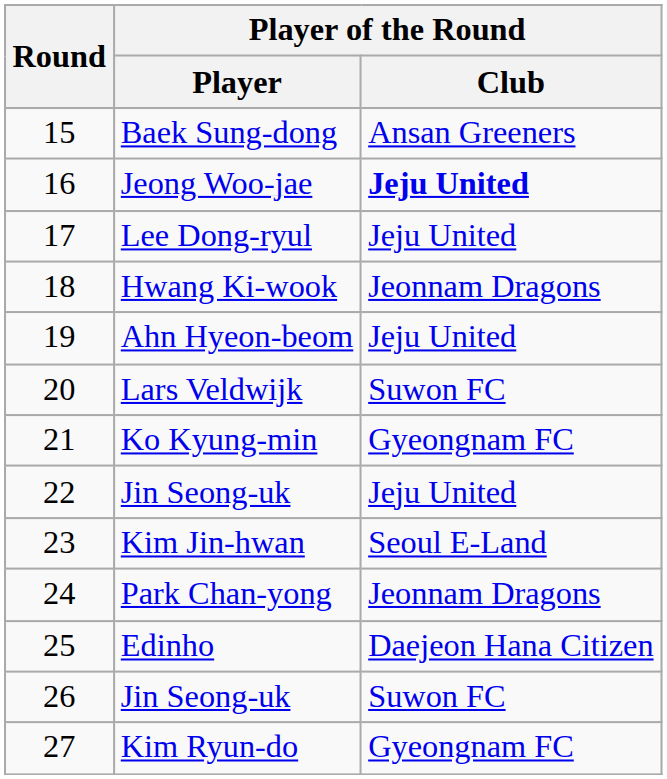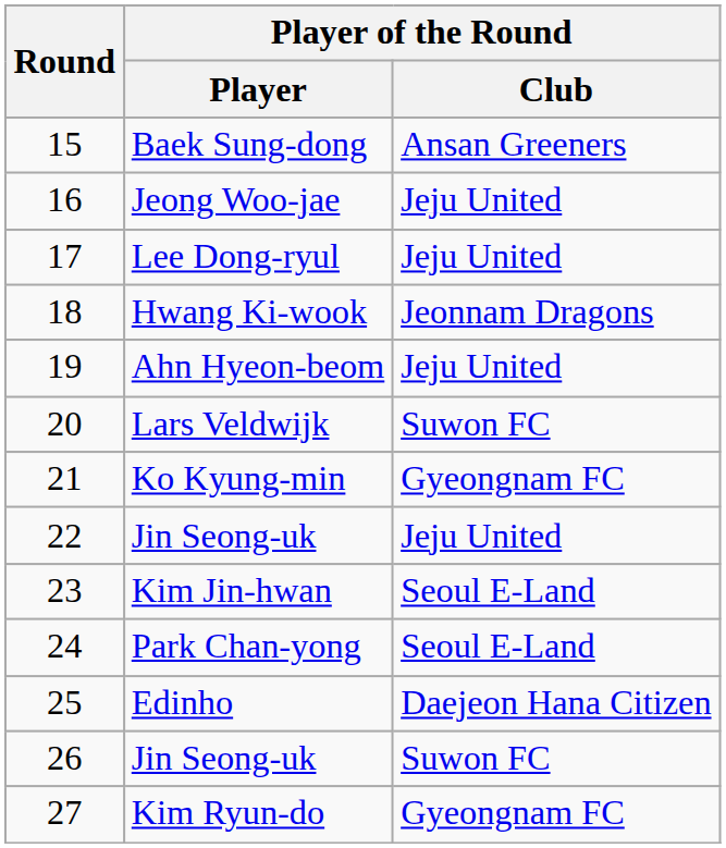 <table class="wikitable">
 <tr>
 <th rowspan="2">Round</th>
 <th colspan="2">Player of the Round</th>
 </tr>
 <tr>
 <th>Player</th>
 <th>Club</th>
 </tr>
 <tr>
 <td align=center>15</td>
 <td> <a href='#'>Baek Sung-dong</a></td>
 <td><a href='#'>Ansan Greeners</a></td>
 </tr>
 <tr>
 <td align=center>16</td>
 <td> <a href='#'>Jeong Woo-jae</a></td>
-<td><strong><a href='#'>Jeju United</a></strong></td>
+<td><a href='#'>Jeju United</a></td>
 </tr>
 <tr>
 <td align=center>17</td>
 <td> <a href='#'>Lee Dong-ryul</a></td>
 <td><a href='#'>Jeju United</a></td>
 </tr>
 <tr>
 <td align=center>18</td>
 <td> <a href='#'>Hwang Ki-wook</a></td>
 <td><a href='#'>Jeonnam Dragons</a></td>
 </tr>
 <tr>
 <td align=center>19</td>
 <td> <a href='#'>Ahn Hyeon-beom</a></td>
 <td><a href='#'>Jeju United</a></td>
 </tr>
 <tr>
 <td align=center>20</td>
 <td> <a href='#'>Lars Veldwijk</a></td>
 <td><a href='#'>Suwon FC</a></td>
 </tr>
 <tr>
 <td align=center>21</td>
 <td> <a href='#'>Ko Kyung-min</a></td>
 <td><a href='#'>Gyeongnam FC</a></td>
 </tr>
 <tr>
 <td align=center>22</td>
 <td> <a href='#'>Jin Seong-uk</a></td>
 <td><a href='#'>Jeju United</a></td>
 </tr>
 <tr>
 <td align=center>23</td>
 <td> <a href='#'>Kim Jin-hwan</a></td>
 <td><a href='#'>Seoul E-Land</a></td>
 </tr>
 <tr>
 <td align=center>24</td>
 <td> <a href='#'>Park Chan-yong</a></td>
-<td><a href='#'>Jeonnam Dragons</a></td>
+<td><a href='#'>Seoul E-Land</a></td>
 </tr>
 <tr>
 <td align=center>25</td>
 <td> <a href='#'>Edinho</a></td>
 <td><a href='#'>Daejeon Hana Citizen</a></td>
 </tr>
 <tr>
 <td align=center>26</td>
 <td> <a href='#'>Jin Seong-uk</a></td>
 <td><a href='#'>Suwon FC</a></td>
 </tr>
 <tr>
 <td align=center>27</td>
 <td> <a href='#'>Kim Ryun-do</a></td>
 <td><a href='#'>Gyeongnam FC</a></td>
 </tr>
 <tr>
 </tr>
 </table>
